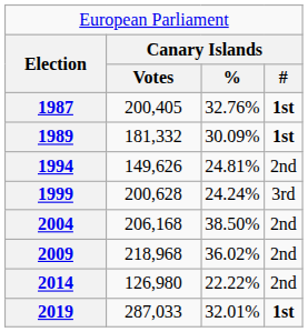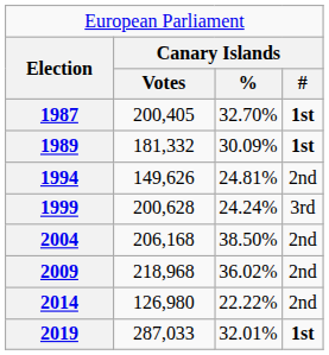 <table class="wikitable" style="font-size:90%; text-align:center;">
 <tr>
 <td colspan="4" align="center"><a href='#'>European Parliament</a></td>
 </tr>
 <tr>
 <th rowspan="2" width="75">Election</th>
 <th colspan="3">Canary Islands</th>
 </tr>
 <tr>
 <th width="70">Votes</th>
 <th width="35">%</th>
 <th width="25">#</th>
 </tr>
 <tr>
 <th><a href='#'>1987</a></th>
 <td>200,405</td>
-<td>32.76%</td>
+<td>32.70%</td>
 <td><strong>1st</strong></td>
 </tr>
 <tr>
 <th><a href='#'>1989</a></th>
 <td>181,332</td>
 <td>30.09%</td>
 <td><strong>1st</strong></td>
 </tr>
 <tr>
 <th><a href='#'>1994</a></th>
 <td>149,626</td>
 <td>24.81%</td>
 <td>2nd</td>
 </tr>
 <tr>
 <th><a href='#'>1999</a></th>
 <td>200,628</td>
 <td>24.24%</td>
 <td>3rd</td>
 </tr>
 <tr>
 <th><a href='#'>2004</a></th>
 <td>206,168</td>
 <td>38.50%</td>
 <td>2nd</td>
 </tr>
 <tr>
 <th><a href='#'>2009</a></th>
 <td>218,968</td>
 <td>36.02%</td>
 <td>2nd</td>
 </tr>
 <tr>
 <th><a href='#'>2014</a></th>
 <td>126,980</td>
 <td>22.22%</td>
 <td>2nd</td>
 </tr>
 <tr>
 <th><a href='#'>2019</a></th>
 <td>287,033</td>
 <td>32.01%</td>
 <td><strong>1st</strong></td>
 </tr>
 </table>
